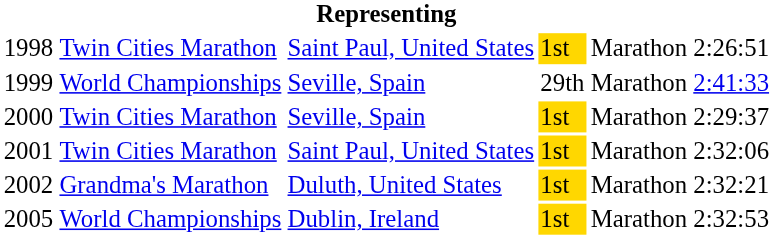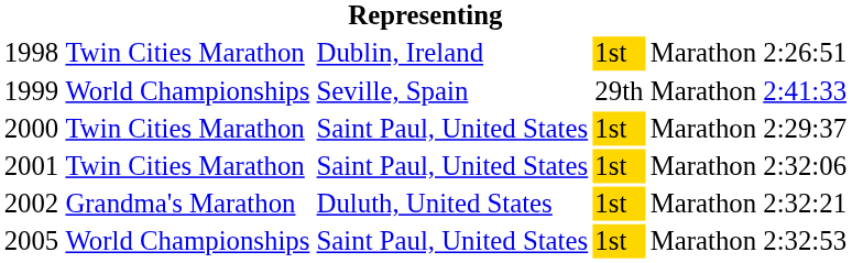 <table>
 <tr>
 <th colspan="6">Representing </th>
 </tr>
 <tr>
 <td>1998</td>
 <td><a href='#'>Twin Cities Marathon</a></td>
-<td><a href='#'>Saint Paul, United States</a></td>
+<td><a href='#'>Dublin, Ireland</a></td>
 <td bgcolor="gold">1st</td>
 <td>Marathon</td>
 <td>2:26:51</td>
 </tr>
 <tr>
 <td>1999</td>
 <td><a href='#'>World Championships</a></td>
 <td><a href='#'>Seville, Spain</a></td>
 <td>29th</td>
 <td>Marathon</td>
 <td><a href='#'>2:41:33</a></td>
 </tr>
 <tr>
 <td>2000</td>
 <td><a href='#'>Twin Cities Marathon</a></td>
-<td><a href='#'>Seville, Spain</a></td>
+<td><a href='#'>Saint Paul, United States</a></td>
 <td bgcolor="gold">1st</td>
 <td>Marathon</td>
 <td>2:29:37</td>
 </tr>
 <tr>
 <td>2001</td>
 <td><a href='#'>Twin Cities Marathon</a></td>
 <td><a href='#'>Saint Paul, United States</a></td>
 <td bgcolor="gold">1st</td>
 <td>Marathon</td>
 <td>2:32:06</td>
 </tr>
 <tr>
 <td>2002</td>
 <td><a href='#'>Grandma's Marathon</a></td>
 <td><a href='#'>Duluth, United States</a></td>
 <td bgcolor="gold">1st</td>
 <td>Marathon</td>
 <td>2:32:21</td>
 </tr>
 <tr>
 <td>2005</td>
 <td><a href='#'>World Championships</a></td>
-<td><a href='#'>Dublin, Ireland</a></td>
+<td><a href='#'>Saint Paul, United States</a></td>
 <td bgcolor="gold">1st</td>
 <td>Marathon</td>
 <td>2:32:53</td>
 </tr>
 </table>
